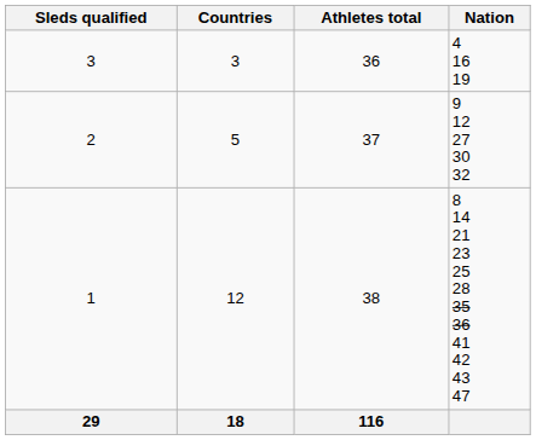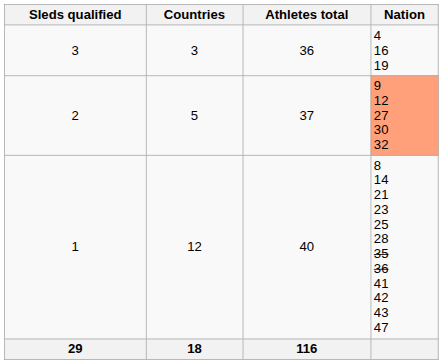 <table class="wikitable" width=530>
 <tr>
 <th>Sleds qualified</th>
 <th>Countries</th>
 <th>Athletes total</th>
 <th>Nation</th>
 </tr>
 <tr>
 <td align=center>3</td>
 <td align=center>3</td>
 <td align=center>36</td>
 <td> 4<br> 16<br> 19</td>
 </tr>
 <tr>
 <td align=center>2</td>
 <td align=center>5</td>
 <td align=center>37</td>
-<td> 9<br> 12<br> 27<br> 30<br> 32</td>
+<td style="background: lightsalmon;"> 9<br> 12<br> 27<br> 30<br> 32</td>
 </tr>
 <tr>
 <td align=center>1</td>
 <td align=center>12</td>
-<td align=center>38</td>
+<td align=center>40</td>
 <td> 8<br> 14<br> 21<br> 23<br> 25<br> 28<br><s> 35</s><br><s> 36</s><br> 41<br> 42<br> 43<br> 47</td>
 </tr>
 <tr>
 <th>29</th>
 <th>18</th>
 <th>116</th>
 <th></th>
 </tr>
 </table>
